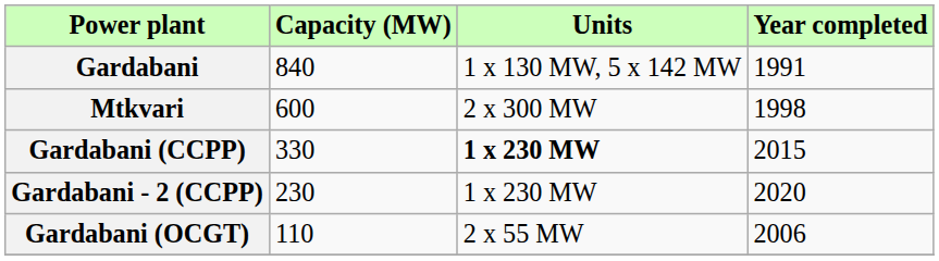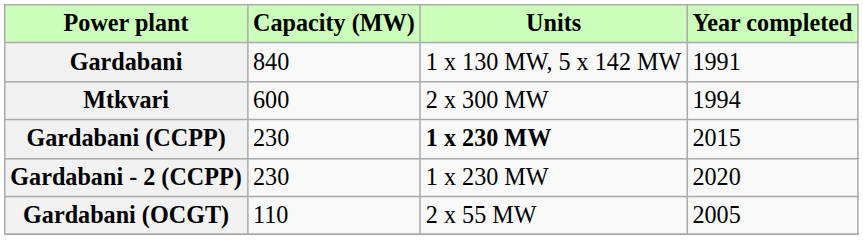 <table class="wikitable sortable">
 <tr>
 <th style="background:#cfb;">Power plant</th>
 <th style="background:#cfb;">Capacity (MW)</th>
 <th style="background:#cfb;">Units</th>
 <th style="background:#cfb;">Year completed</th>
 </tr>
 <tr>
 <th>Gardabani</th>
 <td>840</td>
 <td>1 x 130 MW, 5 x 142 MW</td>
 <td>1991</td>
 </tr>
 <tr>
 <th>Mtkvari</th>
 <td>600</td>
 <td>2 x 300 MW</td>
-<td>1998</td>
+<td>1994</td>
 </tr>
 <tr>
 <th>Gardabani (CCPP)</th>
-<td>330</td>
+<td>230</td>
 <td><strong>1 x 230 MW</strong></td>
 <td>2015</td>
 </tr>
 <tr>
 <th>Gardabani - 2 (CCPP)</th>
 <td>230</td>
 <td>1 x 230 MW</td>
 <td>2020</td>
 </tr>
 <tr>
 <th>Gardabani (OCGT)</th>
 <td>110</td>
 <td>2 x 55 MW</td>
-<td>2006</td>
+<td>2005</td>
 </tr>
 <tr>
 </tr>
 </table>
